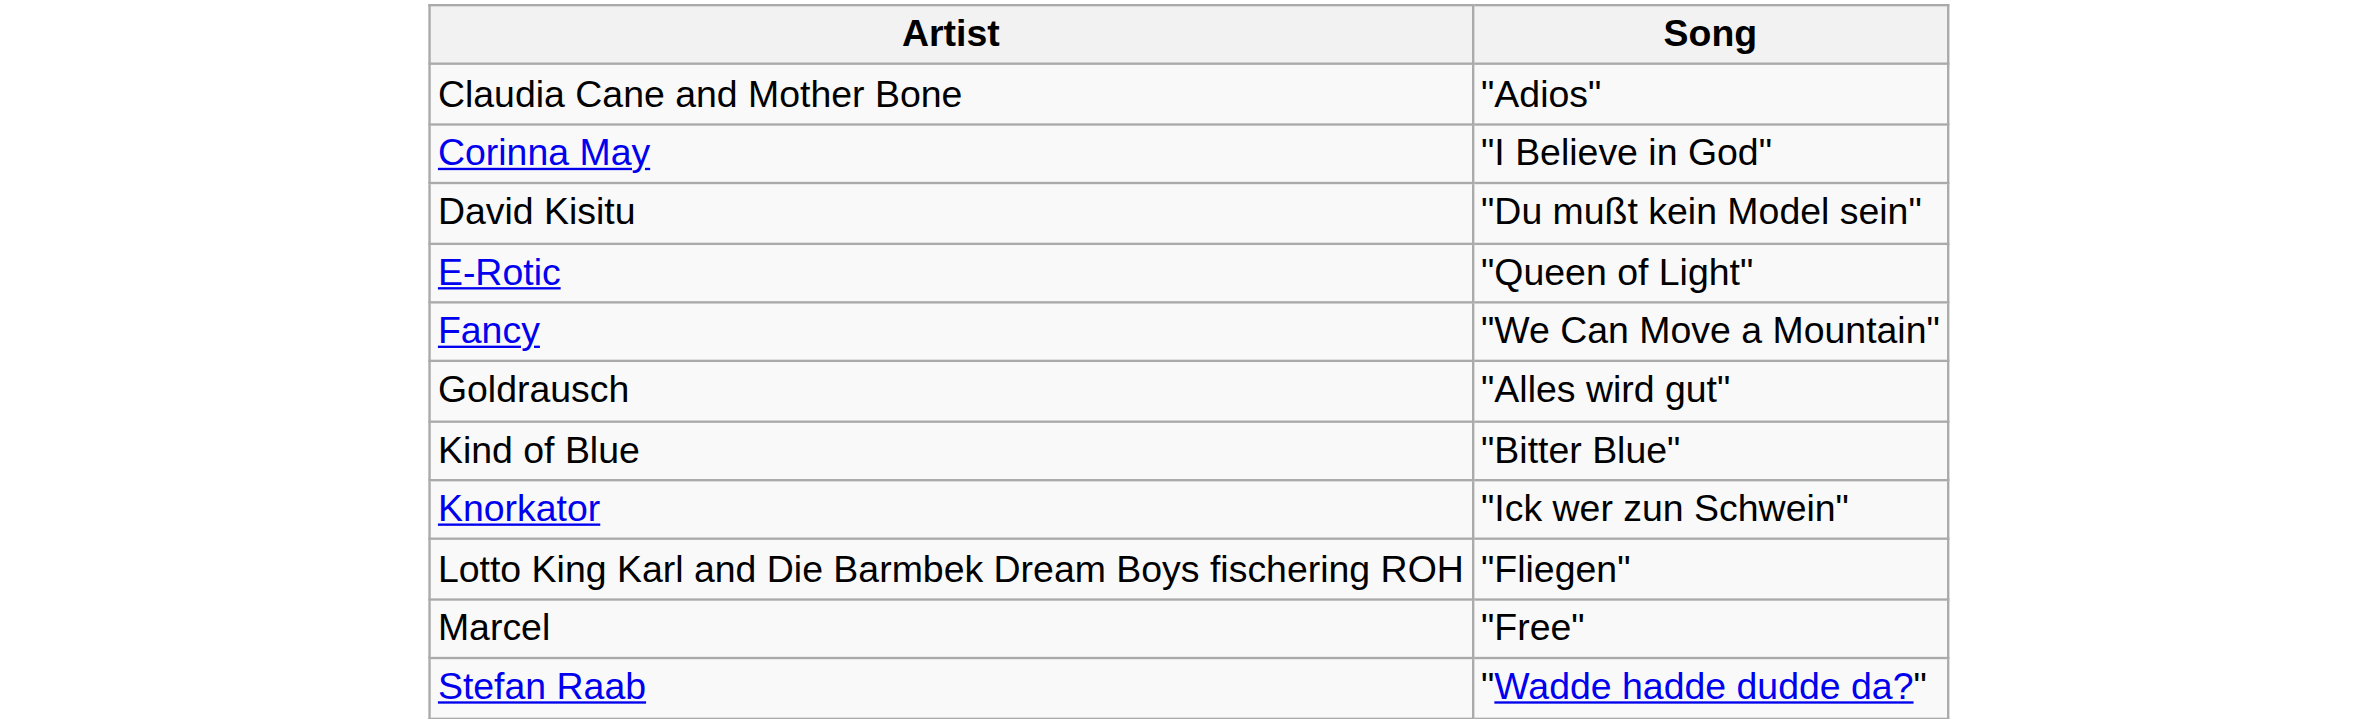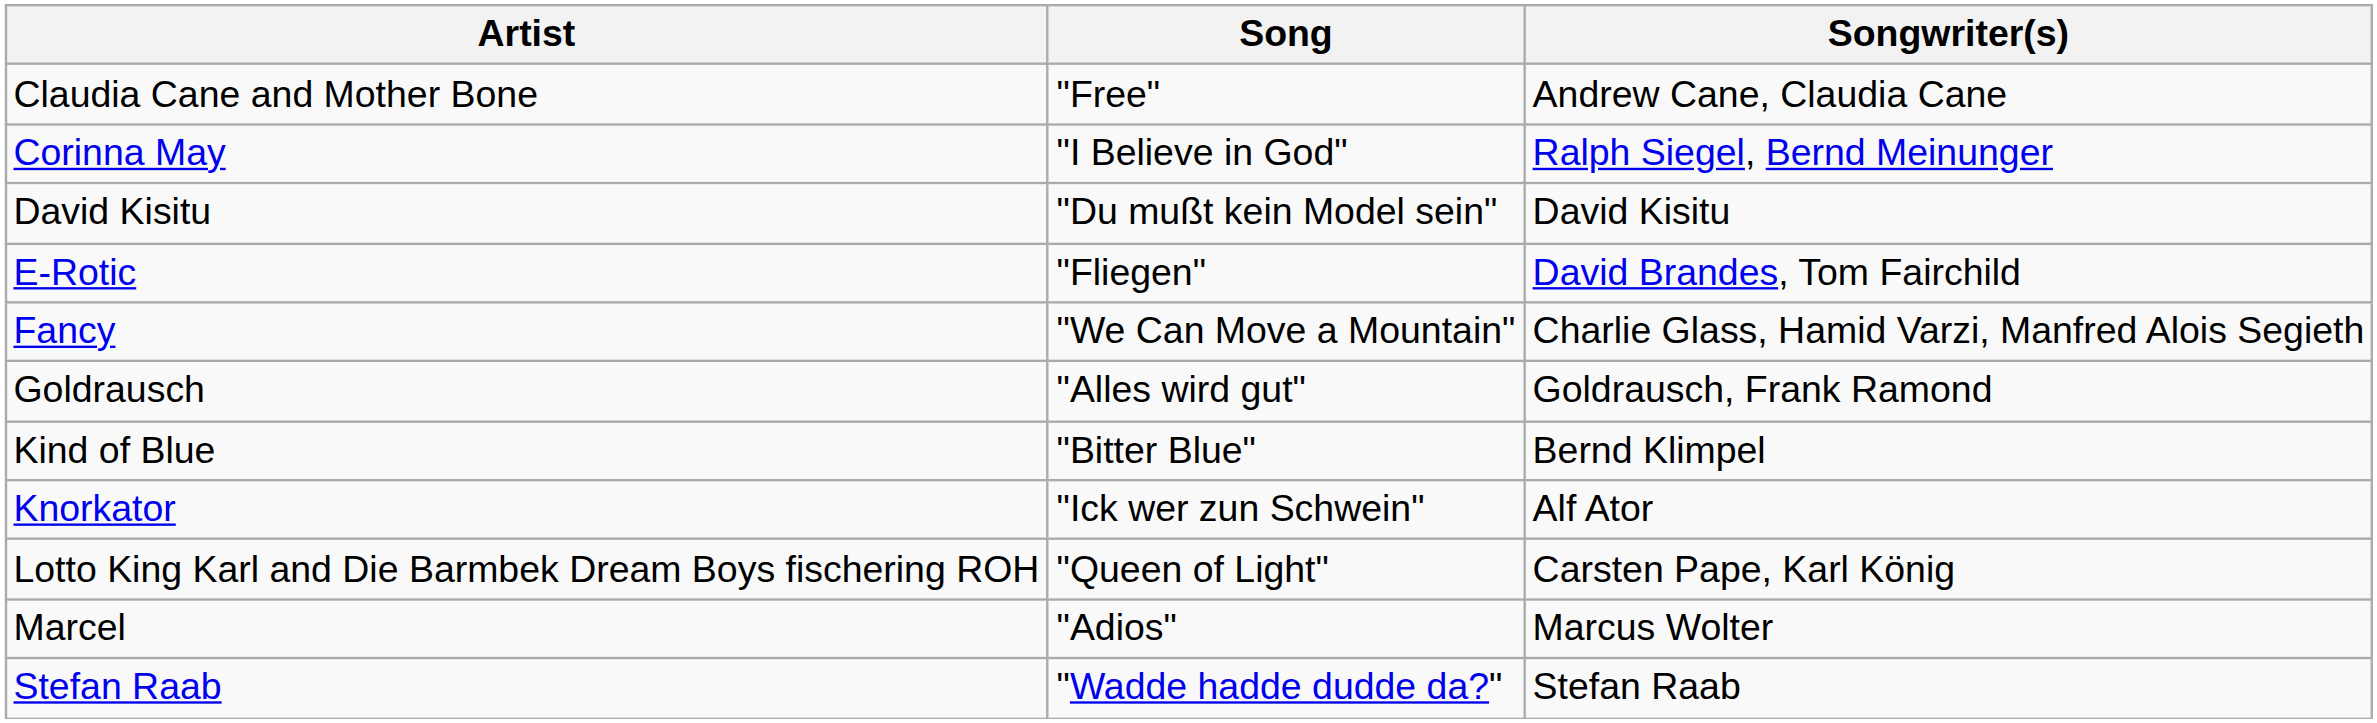 <table class="sortable wikitable" style="margin: 1em auto 1em auto;">
 <tr>
 <th>Artist</th>
 <th>Song</th>
+<th>Songwriter(s)</th>
 </tr>
 <tr>
 <td>Claudia Cane and Mother Bone</td>
-<td>"Adios"</td>
+<td>"Free"</td>
+<td>Andrew Cane, Claudia Cane</td>
 </tr>
 <tr>
 <td><a href='#'>Corinna May</a></td>
 <td>"I Believe in God"</td>
+<td><a href='#'>Ralph Siegel</a>, <a href='#'>Bernd Meinunger</a></td>
 </tr>
 <tr>
 <td>David Kisitu</td>
 <td>"Du mußt kein Model sein"</td>
+<td>David Kisitu</td>
 </tr>
 <tr>
 <td><a href='#'>E-Rotic</a></td>
-<td>"Queen of Light"</td>
+<td>"Fliegen"</td>
+<td><a href='#'>David Brandes</a>, Tom Fairchild</td>
 </tr>
 <tr>
 <td><a href='#'>Fancy</a></td>
 <td>"We Can Move a Mountain"</td>
+<td>Charlie Glass, Hamid Varzi, Manfred Alois Segieth</td>
 </tr>
 <tr>
 <td>Goldrausch</td>
 <td>"Alles wird gut"</td>
+<td>Goldrausch, Frank Ramond</td>
 </tr>
 <tr>
 <td>Kind of Blue</td>
 <td>"Bitter Blue"</td>
+<td>Bernd Klimpel</td>
 </tr>
 <tr>
 <td><a href='#'>Knorkator</a></td>
 <td>"Ick wer zun Schwein"</td>
+<td>Alf Ator</td>
 </tr>
 <tr>
 <td>Lotto King Karl and Die Barmbek Dream Boys fischering ROH</td>
-<td>"Fliegen"</td>
+<td>"Queen of Light"</td>
+<td>Carsten Pape, Karl König</td>
 </tr>
 <tr>
 <td>Marcel</td>
-<td>"Free"</td>
+<td>"Adios"</td>
+<td>Marcus Wolter</td>
 </tr>
 <tr>
 <td><a href='#'>Stefan Raab</a></td>
 <td>"<a href='#'>Wadde hadde dudde da?</a>"</td>
+<td>Stefan Raab</td>
 </tr>
 </table>
